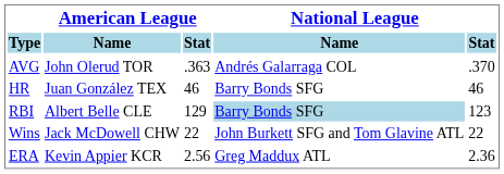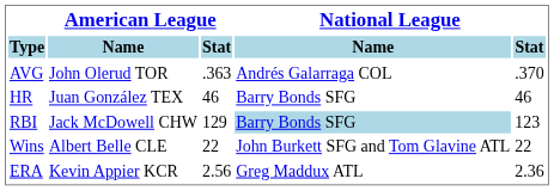 <table cellpadding="1" style="width:auto;font-size: 90%; border: 1px solid gray;">
 <tr align="center" style="font-size: larger;">
 <td> </td>
 <th colspan=2><a href='#'>American League</a></th>
 <th colspan=2><a href='#'>National League</a></th>
 </tr>
 <tr style="background:lightblue;">
 <th>Type</th>
 <th>Name</th>
 <th>Stat</th>
 <th>Name</th>
 <th>Stat</th>
 </tr>
 <tr align="center" style="vertical-align: middle;" style="background:lightblue;">
 </tr>
 <tr>
 <td><a href='#'>AVG</a></td>
 <td><a href='#'>John Olerud</a> TOR</td>
 <td>.363</td>
 <td><a href='#'>Andrés Galarraga</a> COL</td>
 <td>.370</td>
 </tr>
 <tr>
 <td><a href='#'>HR</a></td>
 <td><a href='#'>Juan González</a> TEX</td>
 <td>46</td>
 <td><a href='#'>Barry Bonds</a> SFG</td>
 <td>46</td>
 </tr>
 <tr>
 <td><a href='#'>RBI</a></td>
-<td><a href='#'>Albert Belle</a> CLE</td>
+<td><a href='#'>Jack McDowell</a> CHW</td>
 <td>129</td>
 <td style="background: lightblue;"><a href='#'>Barry Bonds</a> SFG</td>
 <td>123</td>
 </tr>
 <tr>
 <td><a href='#'>Wins</a></td>
-<td><a href='#'>Jack McDowell</a> CHW</td>
+<td><a href='#'>Albert Belle</a> CLE</td>
 <td>22</td>
 <td><a href='#'>John Burkett</a> SFG and <a href='#'>Tom Glavine</a> ATL</td>
 <td>22</td>
 </tr>
 <tr>
 <td><a href='#'>ERA</a></td>
 <td><a href='#'>Kevin Appier</a> KCR</td>
 <td>2.56</td>
 <td><a href='#'>Greg Maddux</a> ATL</td>
 <td>2.36</td>
 </tr>
 </table>
